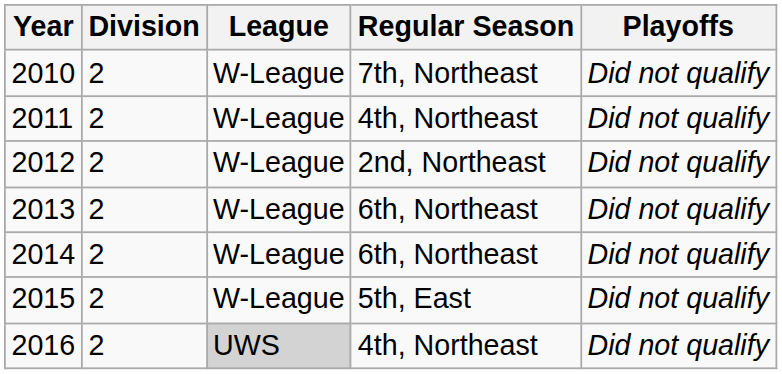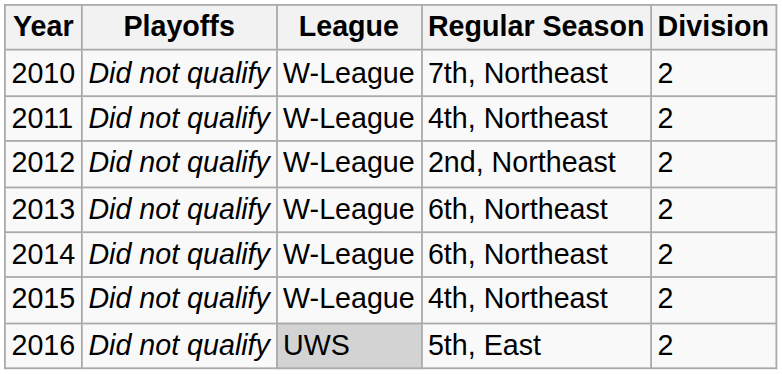 <table class="wikitable">
 <tr>
 <th>Year</th>
-<th>Division</th>
+<th>Playoffs</th>
 <th>League</th>
 <th>Regular Season</th>
-<th>Playoffs</th>
+<th>Division</th>
 </tr>
 <tr>
 <td>2010</td>
-<td>2</td>
+<td><em>Did not qualify</em></td>
 <td>W-League</td>
 <td>7th, Northeast</td>
-<td><em>Did not qualify</em></td>
+<td>2</td>
 </tr>
 <tr>
 <td>2011</td>
-<td>2</td>
+<td><em>Did not qualify</em></td>
 <td>W-League</td>
 <td>4th, Northeast</td>
-<td><em>Did not qualify</em></td>
+<td>2</td>
 </tr>
 <tr>
 <td>2012</td>
-<td>2</td>
+<td><em>Did not qualify</em></td>
 <td>W-League</td>
 <td>2nd, Northeast</td>
-<td><em>Did not qualify</em></td>
+<td>2</td>
 </tr>
 <tr>
 <td>2013</td>
-<td>2</td>
+<td><em>Did not qualify</em></td>
 <td>W-League</td>
 <td>6th, Northeast</td>
-<td><em>Did not qualify</em></td>
+<td>2</td>
 </tr>
 <tr>
 <td>2014</td>
-<td>2</td>
+<td><em>Did not qualify</em></td>
 <td>W-League</td>
 <td>6th, Northeast</td>
-<td><em>Did not qualify</em></td>
+<td>2</td>
 </tr>
 <tr>
 <td>2015</td>
+<td><em>Did not qualify</em></td>
+<td>W-League</td>
+<td>4th, Northeast</td>
 <td>2</td>
-<td>W-League</td>
-<td>5th, East</td>
-<td><em>Did not qualify</em></td>
 </tr>
 <tr>
 <td>2016</td>
+<td><em>Did not qualify</em></td>
+<td style="background: lightgrey;">UWS</td>
+<td>5th, East</td>
 <td>2</td>
-<td style="background: lightgrey;">UWS</td>
-<td>4th, Northeast</td>
-<td><em>Did not qualify</em></td>
 </tr>
 </table>
